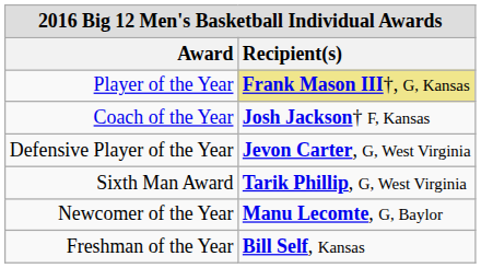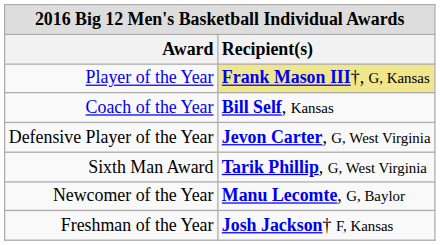 <table class="wikitable" style="white-space:nowrap; font-size:90%;">
 <tr>
 <td colspan="7" style="text-align:center; background:#ddd;"><strong>2016 Big 12 Men's Basketball Individual Awards</strong></td>
 </tr>
 <tr>
 <th style="text-align:right;">Award</th>
 <th style="text-align:left;">Recipient(s)</th>
 </tr>
 <tr>
 <td style="text-align:right;"><a href='#'>Player of the Year</a></td>
 <td style="background: khaki; text-align:left;"><strong><a href='#'>Frank Mason III</a></strong>†, <small>G, Kansas</small><br></td>
 </tr>
 <tr>
 <td style="text-align:right;"><a href='#'>Coach of the Year</a></td>
-<td style="text-align:left;"><strong><a href='#'>Josh Jackson</a></strong>† <small>F, Kansas</small><br></td>
+<td style="text-align:left;"><strong><a href='#'>Bill Self</a></strong>, <small>Kansas</small><br></td>
 </tr>
 <tr>
 <td style="text-align:right;">Defensive Player of the Year</td>
 <td style="text-align:left;"><strong><a href='#'>Jevon Carter</a></strong>, <small>G, West Virginia</small><br></td>
 </tr>
 <tr>
 <td style="text-align:right;">Sixth Man Award</td>
 <td style="text-align:left;"><strong><a href='#'>Tarik Phillip</a></strong>, <small>G, West Virginia</small><br></td>
 </tr>
 <tr>
 <td style="text-align:right;">Newcomer of the Year</td>
 <td style="text-align:left;"><strong><a href='#'>Manu Lecomte</a></strong>, <small>G, Baylor</small><br></td>
 </tr>
 <tr>
 <td style="text-align:right;">Freshman of the Year</td>
-<td style="text-align:left;"><strong><a href='#'>Bill Self</a></strong>, <small>Kansas</small><br></td>
+<td style="text-align:left;"><strong><a href='#'>Josh Jackson</a></strong>† <small>F, Kansas</small><br></td>
 </tr>
 </table>
